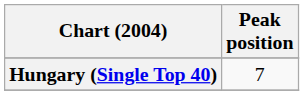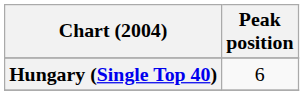 <table class="wikitable sortable plainrowheaders" style="text-align:center">
 <tr>
 <th>Chart (2004)</th>
 <th>Peak<br>position</th>
 </tr>
 <tr>
 </tr>
 <tr>
 </tr>
 <tr>
 </tr>
 <tr>
 </tr>
 <tr>
 <th scope="row">Hungary (<a href='#'>Single Top 40</a>)</th>
-<td>7</td>
+<td>6</td>
 </tr>
 <tr>
 </tr>
 <tr>
 </tr>
 <tr>
 </tr>
 <tr>
 </tr>
 </table>
